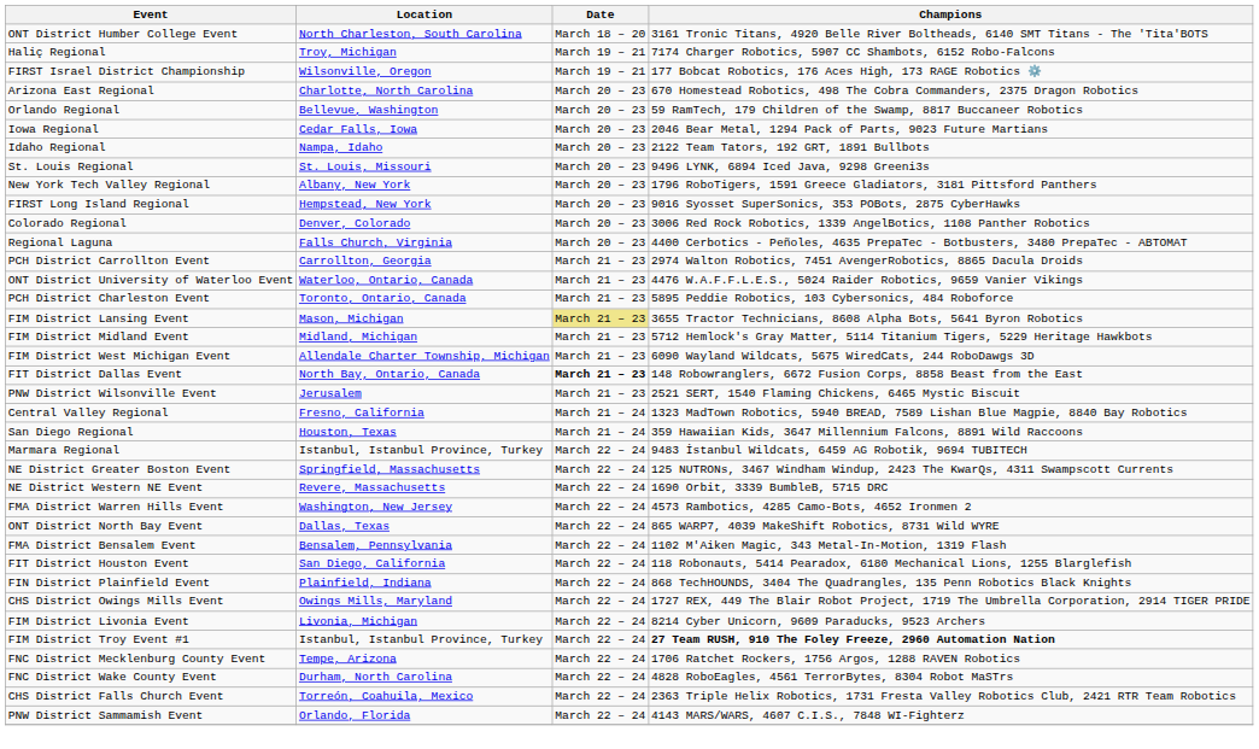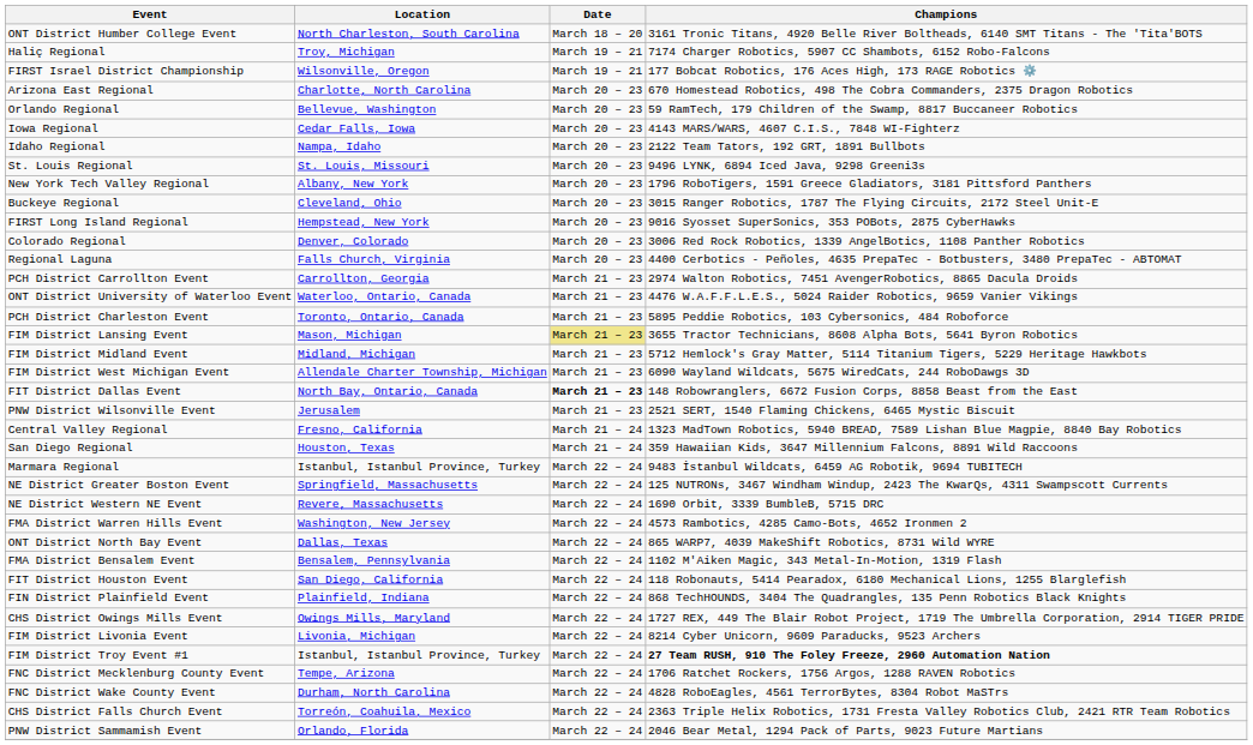 <table class="wikitable">
 <tr>
 <th>Event</th>
 <th>Location</th>
 <th>Date</th>
 <th>Champions</th>
 </tr>
 <tr>
 <td>ONT District Humber College Event</td>
 <td><a href='#'>North Charleston, South Carolina</a></td>
 <td>March 18 – 20</td>
 <td>3161 Tronic Titans, 4920 Belle River Boltheads, 6140 SMT Titans - The 'Tita'BOTS</td>
 </tr>
 <tr>
 <td>Haliç Regional</td>
 <td><a href='#'>Troy, Michigan</a></td>
 <td>March 19 – 21</td>
 <td>7174 Charger Robotics, 5907 CC Shambots, 6152 Robo-Falcons</td>
 </tr>
 <tr>
 <td>FIRST Israel District Championship</td>
 <td><a href='#'>Wilsonville, Oregon</a></td>
 <td>March 19 – 21</td>
 <td>177 Bobcat Robotics, 176 Aces High, 173 RAGE Robotics ⚙️</td>
 </tr>
 <tr>
 <td>Arizona East Regional</td>
 <td><a href='#'>Charlotte, North Carolina</a></td>
 <td>March 20 – 23</td>
 <td>670 Homestead Robotics, 498 The Cobra Commanders, 2375 Dragon Robotics</td>
 </tr>
 <tr>
 <td>Orlando Regional</td>
 <td><a href='#'>Bellevue, Washington</a></td>
 <td>March 20 – 23</td>
 <td>59 RamTech, 179 Children of the Swamp, 8817 Buccaneer Robotics</td>
 </tr>
 <tr>
 <td>Iowa Regional</td>
 <td><a href='#'>Cedar Falls, Iowa</a></td>
 <td>March 20 – 23</td>
-<td>2046 Bear Metal, 1294 Pack of Parts, 9023 Future Martians</td>
+<td>4143 MARS/WARS, 4607 C.I.S., 7848 WI-Fighterz</td>
 </tr>
 <tr>
 <td>Idaho Regional</td>
 <td><a href='#'>Nampa, Idaho</a></td>
 <td>March 20 – 23</td>
 <td>2122 Team Tators, 192 GRT, 1891 Bullbots</td>
 </tr>
 <tr>
 <td>St. Louis Regional</td>
 <td><a href='#'>St. Louis, Missouri</a></td>
 <td>March 20 – 23</td>
 <td>9496 LYNK, 6894 Iced Java, 9298 Greeni3s</td>
 </tr>
 <tr>
 <td>New York Tech Valley Regional</td>
 <td><a href='#'>Albany, New York</a></td>
 <td>March 20 – 23</td>
 <td>1796 RoboTigers, 1591 Greece Gladiators, 3181 Pittsford Panthers</td>
+</tr>
+<tr>
+<td>Buckeye Regional</td>
+<td><a href='#'>Cleveland, Ohio</a></td>
+<td>March 20 – 23</td>
+<td>3015 Ranger Robotics, 1787 The Flying Circuits, 2172 Steel Unit-E</td>
 </tr>
 <tr>
 <td>FIRST Long Island Regional</td>
 <td><a href='#'>Hempstead, New York</a></td>
 <td>March 20 – 23</td>
 <td>9016 Syosset SuperSonics, 353 POBots, 2875 CyberHawks</td>
 </tr>
 <tr>
 <td>Colorado Regional</td>
 <td><a href='#'>Denver, Colorado</a></td>
 <td>March 20 – 23</td>
 <td>3006 Red Rock Robotics, 1339 AngelBotics, 1108 Panther Robotics</td>
 </tr>
 <tr>
 <td>Regional Laguna</td>
 <td><a href='#'>Falls Church, Virginia</a></td>
 <td>March 20 – 23</td>
 <td>4400 Cerbotics - Peñoles, 4635 PrepaTec - Botbusters, 3480 PrepaTec - ABTOMAT</td>
 </tr>
 <tr>
 <td>PCH District Carrollton Event</td>
 <td><a href='#'>Carrollton, Georgia</a></td>
 <td>March 21 – 23</td>
 <td>2974 Walton Robotics, 7451 AvengerRobotics, 8865 Dacula Droids</td>
 </tr>
 <tr>
 <td>ONT District University of Waterloo Event</td>
 <td><a href='#'>Waterloo, Ontario, Canada</a></td>
 <td>March 21 – 23</td>
 <td>4476 W.A.F.F.L.E.S., 5024 Raider Robotics, 9659 Vanier Vikings</td>
 </tr>
 <tr>
 <td>PCH District Charleston Event</td>
 <td><a href='#'>Toronto, Ontario, Canada</a></td>
 <td>March 21 – 23</td>
 <td>5895 Peddie Robotics, 103 Cybersonics, 484 Roboforce</td>
 </tr>
 <tr>
 <td>FIM District Lansing Event</td>
 <td><a href='#'>Mason, Michigan</a></td>
 <td style="background: khaki;">March 21 – 23</td>
 <td>3655 Tractor Technicians, 8608 Alpha Bots, 5641 Byron Robotics</td>
 </tr>
 <tr>
 <td>FIM District Midland Event</td>
 <td><a href='#'>Midland, Michigan</a></td>
 <td>March 21 – 23</td>
 <td>5712 Hemlock's Gray Matter, 5114 Titanium Tigers, 5229 Heritage Hawkbots</td>
 </tr>
 <tr>
 <td>FIM District West Michigan Event</td>
 <td><a href='#'>Allendale Charter Township, Michigan</a></td>
 <td>March 21 – 23</td>
 <td>6090 Wayland Wildcats, 5675 WiredCats, 244 RoboDawgs 3D</td>
 </tr>
 <tr>
 <td>FIT District Dallas Event</td>
 <td><a href='#'>North Bay, Ontario, Canada</a></td>
 <td><strong>March 21 – 23</strong></td>
 <td>148 Robowranglers, 6672 Fusion Corps, 8858 Beast from the East</td>
 </tr>
 <tr>
 <td>PNW District Wilsonville Event</td>
 <td><a href='#'>Jerusalem</a></td>
 <td>March 21 – 23</td>
 <td>2521 SERT, 1540 Flaming Chickens, 6465 Mystic Biscuit</td>
 </tr>
 <tr>
 <td>Central Valley Regional</td>
 <td><a href='#'>Fresno, California</a></td>
 <td>March 21 – 24</td>
 <td>1323 MadTown Robotics, 5940 BREAD, 7589 Lishan Blue Magpie, 8840 Bay Robotics</td>
 </tr>
 <tr>
 <td>San Diego Regional</td>
 <td><a href='#'>Houston, Texas</a></td>
 <td>March 21 – 24</td>
 <td>359 Hawaiian Kids, 3647 Millennium Falcons, 8891 Wild Raccoons</td>
 </tr>
 <tr>
 <td>Marmara Regional</td>
 <td>Istanbul, Istanbul Province, Turkey</td>
 <td>March 22 – 24</td>
 <td>9483 İstanbul Wildcats, 6459 AG Robotik, 9694 TUBITECH</td>
 </tr>
 <tr>
 <td>NE District Greater Boston Event</td>
 <td><a href='#'>Springfield, Massachusetts</a></td>
 <td>March 22 – 24</td>
 <td>125 NUTRONs, 3467 Windham Windup, 2423 The KwarQs, 4311 Swampscott Currents</td>
 </tr>
 <tr>
 <td>NE District Western NE Event</td>
 <td><a href='#'>Revere, Massachusetts</a></td>
 <td>March 22 – 24</td>
 <td>1690 Orbit, 3339 BumbleB, 5715 DRC</td>
 </tr>
 <tr>
 <td>FMA District Warren Hills Event</td>
 <td><a href='#'>Washington, New Jersey</a></td>
 <td>March 22 – 24</td>
 <td>4573 Rambotics, 4285 Camo-Bots, 4652 Ironmen 2</td>
 </tr>
 <tr>
 <td>ONT District North Bay Event</td>
 <td><a href='#'>Dallas, Texas</a></td>
 <td>March 22 – 24</td>
 <td>865 WARP7, 4039 MakeShift Robotics, 8731 Wild WYRE</td>
 </tr>
 <tr>
 <td>FMA District Bensalem Event</td>
 <td><a href='#'>Bensalem, Pennsylvania</a></td>
 <td>March 22 – 24</td>
 <td>1102 M'Aiken Magic, 343 Metal-In-Motion, 1319 Flash</td>
 </tr>
 <tr>
 <td>FIT District Houston Event</td>
 <td><a href='#'>San Diego, California</a></td>
 <td>March 22 – 24</td>
 <td>118 Robonauts, 5414 Pearadox, 6180 Mechanical Lions, 1255 Blarglefish</td>
 </tr>
 <tr>
 <td>FIN District Plainfield Event</td>
 <td><a href='#'>Plainfield, Indiana</a></td>
 <td>March 22 – 24</td>
 <td>868 TechHOUNDS, 3404 The Quadrangles, 135 Penn Robotics Black Knights</td>
 </tr>
 <tr>
 <td>CHS District Owings Mills Event</td>
 <td><a href='#'>Owings Mills, Maryland</a></td>
 <td>March 22 – 24</td>
 <td>1727 REX, 449 The Blair Robot Project, 1719 The Umbrella Corporation, 2914 TIGER PRIDE</td>
 </tr>
 <tr>
 <td>FIM District Livonia Event</td>
 <td><a href='#'>Livonia, Michigan</a></td>
 <td>March 22 – 24</td>
 <td>8214 Cyber Unicorn, 9609 Paraducks, 9523 Archers</td>
 </tr>
 <tr>
 <td>FIM District Troy Event #1</td>
 <td>Istanbul, Istanbul Province, Turkey</td>
 <td>March 22 – 24</td>
 <td><strong>27 Team RUSH, 910 The Foley Freeze, 2960 Automation Nation</strong></td>
 </tr>
 <tr>
 <td>FNC District Mecklenburg County Event</td>
 <td><a href='#'>Tempe, Arizona</a></td>
 <td>March 22 – 24</td>
 <td>1706 Ratchet Rockers, 1756 Argos, 1288 RAVEN Robotics</td>
 </tr>
 <tr>
 <td>FNC District Wake County Event</td>
 <td><a href='#'>Durham, North Carolina</a></td>
 <td>March 22 – 24</td>
 <td>4828 RoboEagles, 4561 TerrorBytes, 8304 Robot MaSTrs</td>
 </tr>
 <tr>
 <td>CHS District Falls Church Event</td>
 <td><a href='#'>Torreón, Coahuila, Mexico</a></td>
 <td>March 22 – 24</td>
 <td>2363 Triple Helix Robotics, 1731 Fresta Valley Robotics Club, 2421 RTR Team Robotics</td>
 </tr>
 <tr>
 <td>PNW District Sammamish Event</td>
 <td><a href='#'>Orlando, Florida</a></td>
 <td>March 22 – 24</td>
-<td>4143 MARS/WARS, 4607 C.I.S., 7848 WI-Fighterz</td>
+<td>2046 Bear Metal, 1294 Pack of Parts, 9023 Future Martians</td>
 </tr>
 <tr>
 </tr>
 </table>
